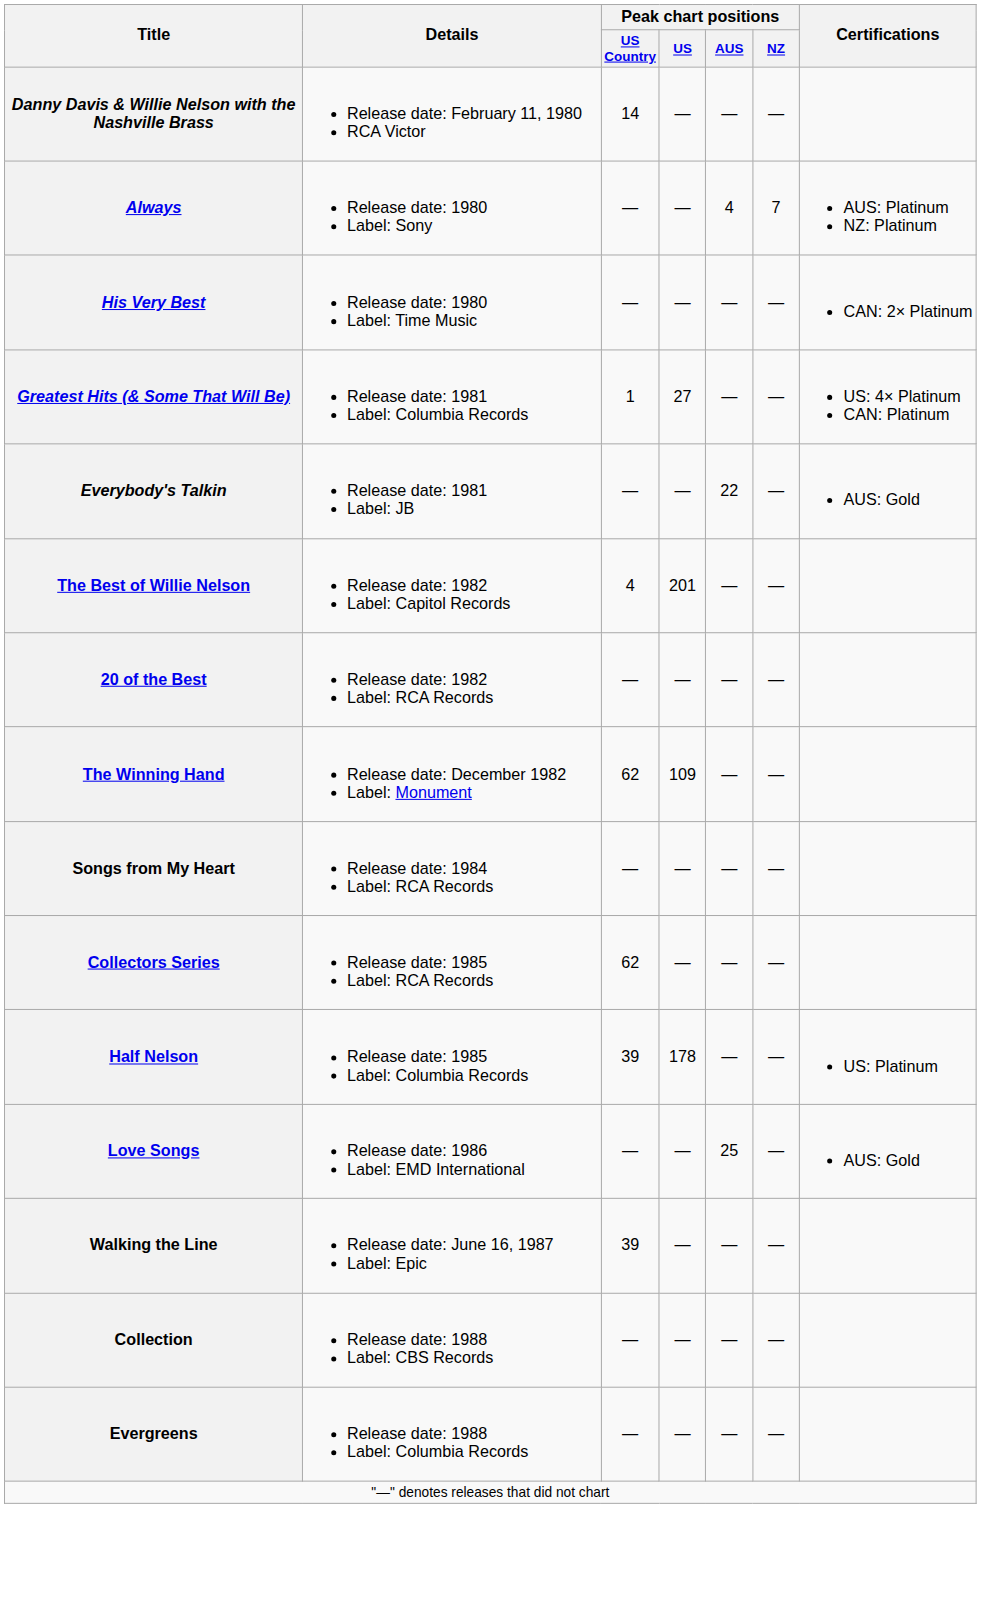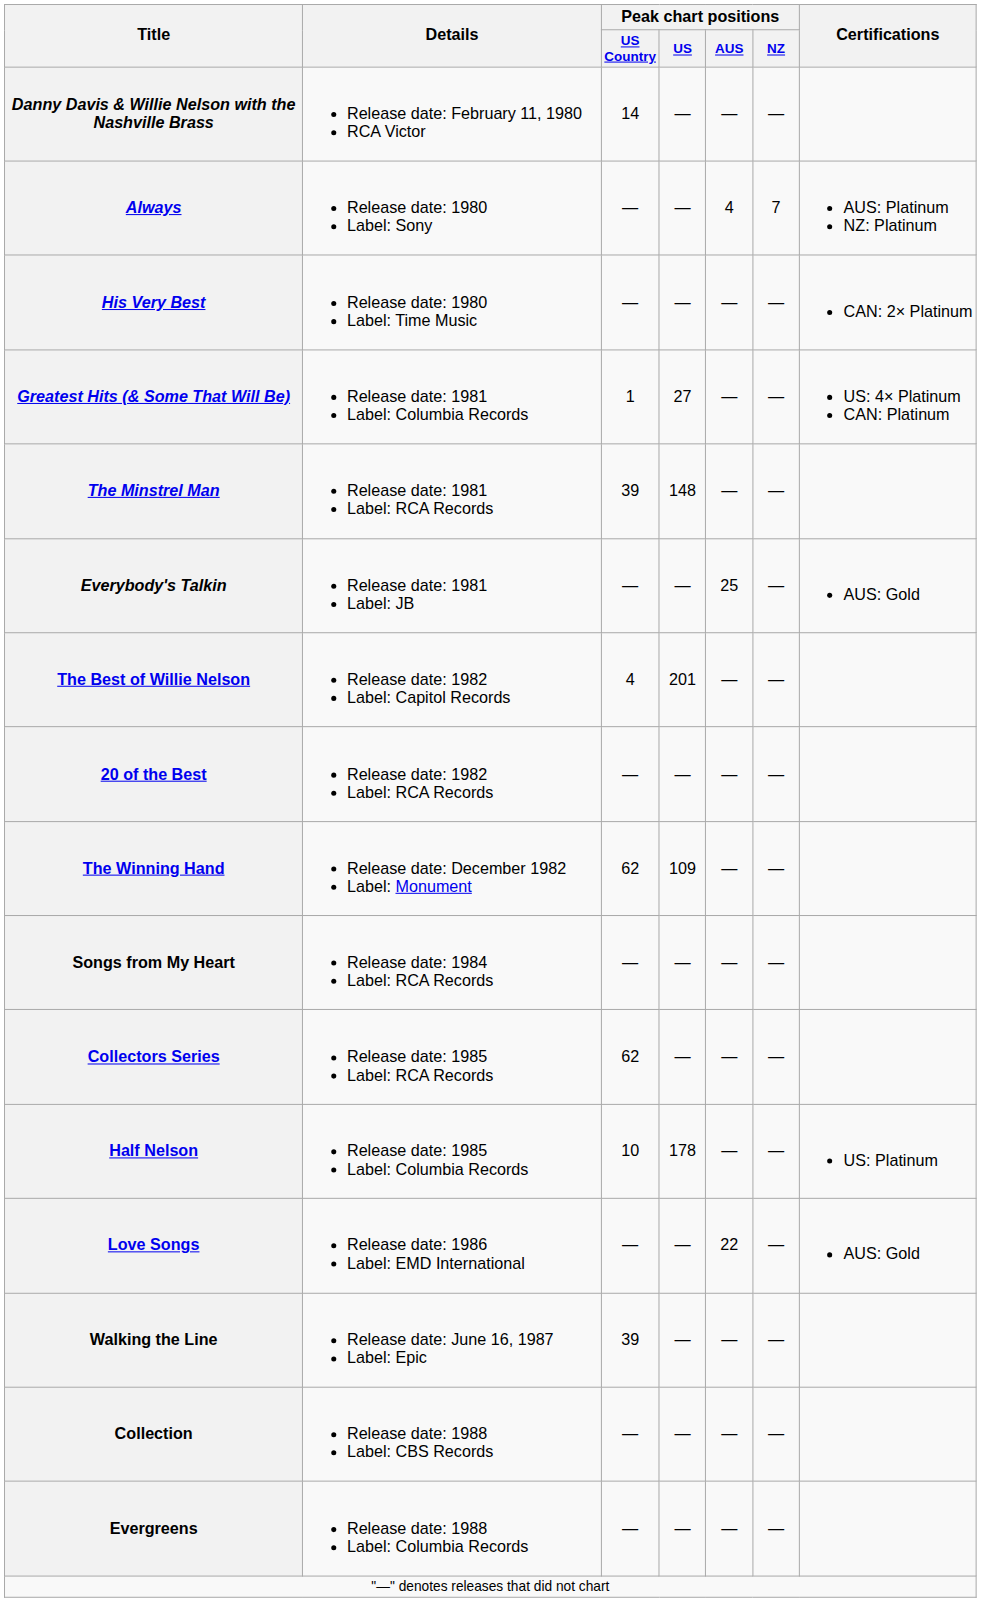 <table class="wikitable plainrowheaders" style="text-align:center;">
 <tr>
 <th rowspan="2" style="width:18em;">Title</th>
 <th rowspan="2" style="width:18em;">Details</th>
 <th colspan="4">Peak chart positions</th>
 <th rowspan="2">Certifications</th>
 </tr>
 <tr style="font-size:smaller;">
 <th width="40"><a href='#'>US Country</a></th>
 <th width="40"><a href='#'>US</a></th>
 <th width="40"><a href='#'>AUS</a><br></th>
 <th width="40"><a href='#'>NZ</a></th>
 </tr>
 <tr>
 <th scope="row"><em>Danny Davis & Willie Nelson with the Nashville Brass</em></th>
 <td align="left"><br><ul><li>Release date: February 11, 1980</li><li>RCA Victor</li></ul></td>
 <td>14</td>
 <td>—</td>
 <td>—</td>
 <td>—</td>
 <td></td>
 </tr>
 <tr>
 <th scope="row"><em><a href='#'>Always</a></em></th>
 <td align="left"><br><ul><li>Release date: 1980</li><li>Label: Sony</li></ul></td>
 <td>—</td>
 <td>—</td>
 <td>4</td>
 <td>7</td>
 <td align="left"><br><ul><li>AUS: Platinum</li><li>NZ: Platinum</li></ul></td>
 </tr>
 <tr>
 <th scope="row"><em><a href='#'>His Very Best</a></em></th>
 <td align="left"><br><ul><li>Release date: 1980</li><li>Label: Time Music</li></ul></td>
 <td>—</td>
 <td>—</td>
 <td>—</td>
 <td>—</td>
 <td align="left"><br><ul><li>CAN: 2× Platinum</li></ul></td>
 </tr>
 <tr>
 <th scope="row"><em><a href='#'>Greatest Hits (& Some That Will Be)</a></em></th>
 <td align="left"><br><ul><li>Release date: 1981</li><li>Label: Columbia Records</li></ul></td>
 <td>1</td>
 <td>27</td>
 <td>—</td>
 <td>—</td>
 <td align="left"><br><ul><li>US: 4× Platinum</li><li>CAN: Platinum</li></ul></td>
 </tr>
 <tr>
+<th scope="row"><em><a href='#'>The Minstrel Man</a></em></th>
+<td align="left"><br><ul><li>Release date: 1981</li><li>Label: RCA Records</li></ul></td>
+<td>39</td>
+<td>148</td>
+<td>—</td>
+<td>—</td>
+<td></td>
+</tr>
+<tr>
 <th scope="row"><em>Everybody's Talkin<strong></th>
 <td align="left"><br><ul><li>Release date: 1981</li><li>Label: JB</li></ul></td>
 <td>—</td>
 <td>—</td>
-<td>22</td>
+<td>25</td>
 <td>—</td>
 <td align="left"><br><ul><li>AUS: Gold</li></ul></td>
 </tr>
 <tr>
 <th scope="row"></em><a href='#'>The Best of Willie Nelson</a><em></th>
 <td align="left"><br><ul><li>Release date: 1982</li><li>Label: Capitol Records</li></ul></td>
 <td>4</td>
 <td>201</td>
 <td>—</td>
 <td>—</td>
 <td></td>
 </tr>
 <tr>
 <th scope="row"></em><a href='#'>20 of the Best</a><em></th>
 <td align="left"><br><ul><li>Release date: 1982</li><li>Label: RCA Records</li></ul></td>
 <td>—</td>
 <td>—</td>
 <td>—</td>
 <td>—</td>
 <td></td>
 </tr>
 <tr>
 <th scope="row"></em><a href='#'>The Winning Hand</a><em> </th>
 <td align="left"><br><ul><li>Release date: December 1982</li><li>Label: <a href='#'>Monument</a></li></ul></td>
 <td>62</td>
 <td>109</td>
 <td>—</td>
 <td>—</td>
 <td></td>
 </tr>
 <tr>
 <th scope="row"></em>Songs from My Heart<em></th>
 <td align="left"><br><ul><li>Release date: 1984</li><li>Label: RCA Records</li></ul></td>
 <td>—</td>
 <td>—</td>
 <td>—</td>
 <td>—</td>
 <td></td>
 </tr>
 <tr>
 <th scope="row"></em><a href='#'>Collectors Series</a><em></th>
 <td align="left"><br><ul><li>Release date: 1985</li><li>Label: RCA Records</li></ul></td>
 <td>62</td>
 <td>—</td>
 <td>—</td>
 <td>—</td>
 <td></td>
 </tr>
 <tr>
 <th scope="row"></em><a href='#'>Half Nelson</a><em></th>
 <td align="left"><br><ul><li>Release date: 1985</li><li>Label: Columbia Records</li></ul></td>
-<td>39</td>
+<td>10</td>
 <td>178</td>
 <td>—</td>
 <td>—</td>
 <td align="left"><br><ul><li>US: Platinum</li></ul></td>
 </tr>
 <tr>
 <th scope="row"></em><a href='#'>Love Songs</a><em></th>
 <td align="left"><br><ul><li>Release date: 1986</li><li>Label: EMD International</li></ul></td>
 <td>—</td>
 <td>—</td>
-<td>25</td>
+<td>22</td>
 <td>—</td>
 <td align="left"><br><ul><li>AUS: Gold</li></ul></td>
 </tr>
 <tr>
 <th scope="row"></em>Walking the Line<em> </th>
 <td align="left"><br><ul><li>Release date: June 16, 1987</li><li>Label: Epic</li></ul></td>
 <td>39</td>
 <td>—</td>
 <td>—</td>
 <td>—</td>
 <td></td>
 </tr>
 <tr>
 <th scope="row"></em>Collection<em></th>
 <td align="left"><br><ul><li>Release date: 1988</li><li>Label: CBS Records</li></ul></td>
 <td>—</td>
 <td>—</td>
 <td>—</td>
 <td>—</td>
 <td></td>
 </tr>
 <tr>
 <th scope="row"></em>Evergreens<em></th>
 <td align="left"><br><ul><li>Release date: 1988</li><li>Label: Columbia Records</li></ul></td>
 <td>—</td>
 <td>—</td>
 <td>—</td>
 <td>—</td>
 <td></td>
 </tr>
 <tr>
 <td colspan="7" style="font-size:85%">"—" denotes releases that did not chart</td>
 </tr>
 </table>
